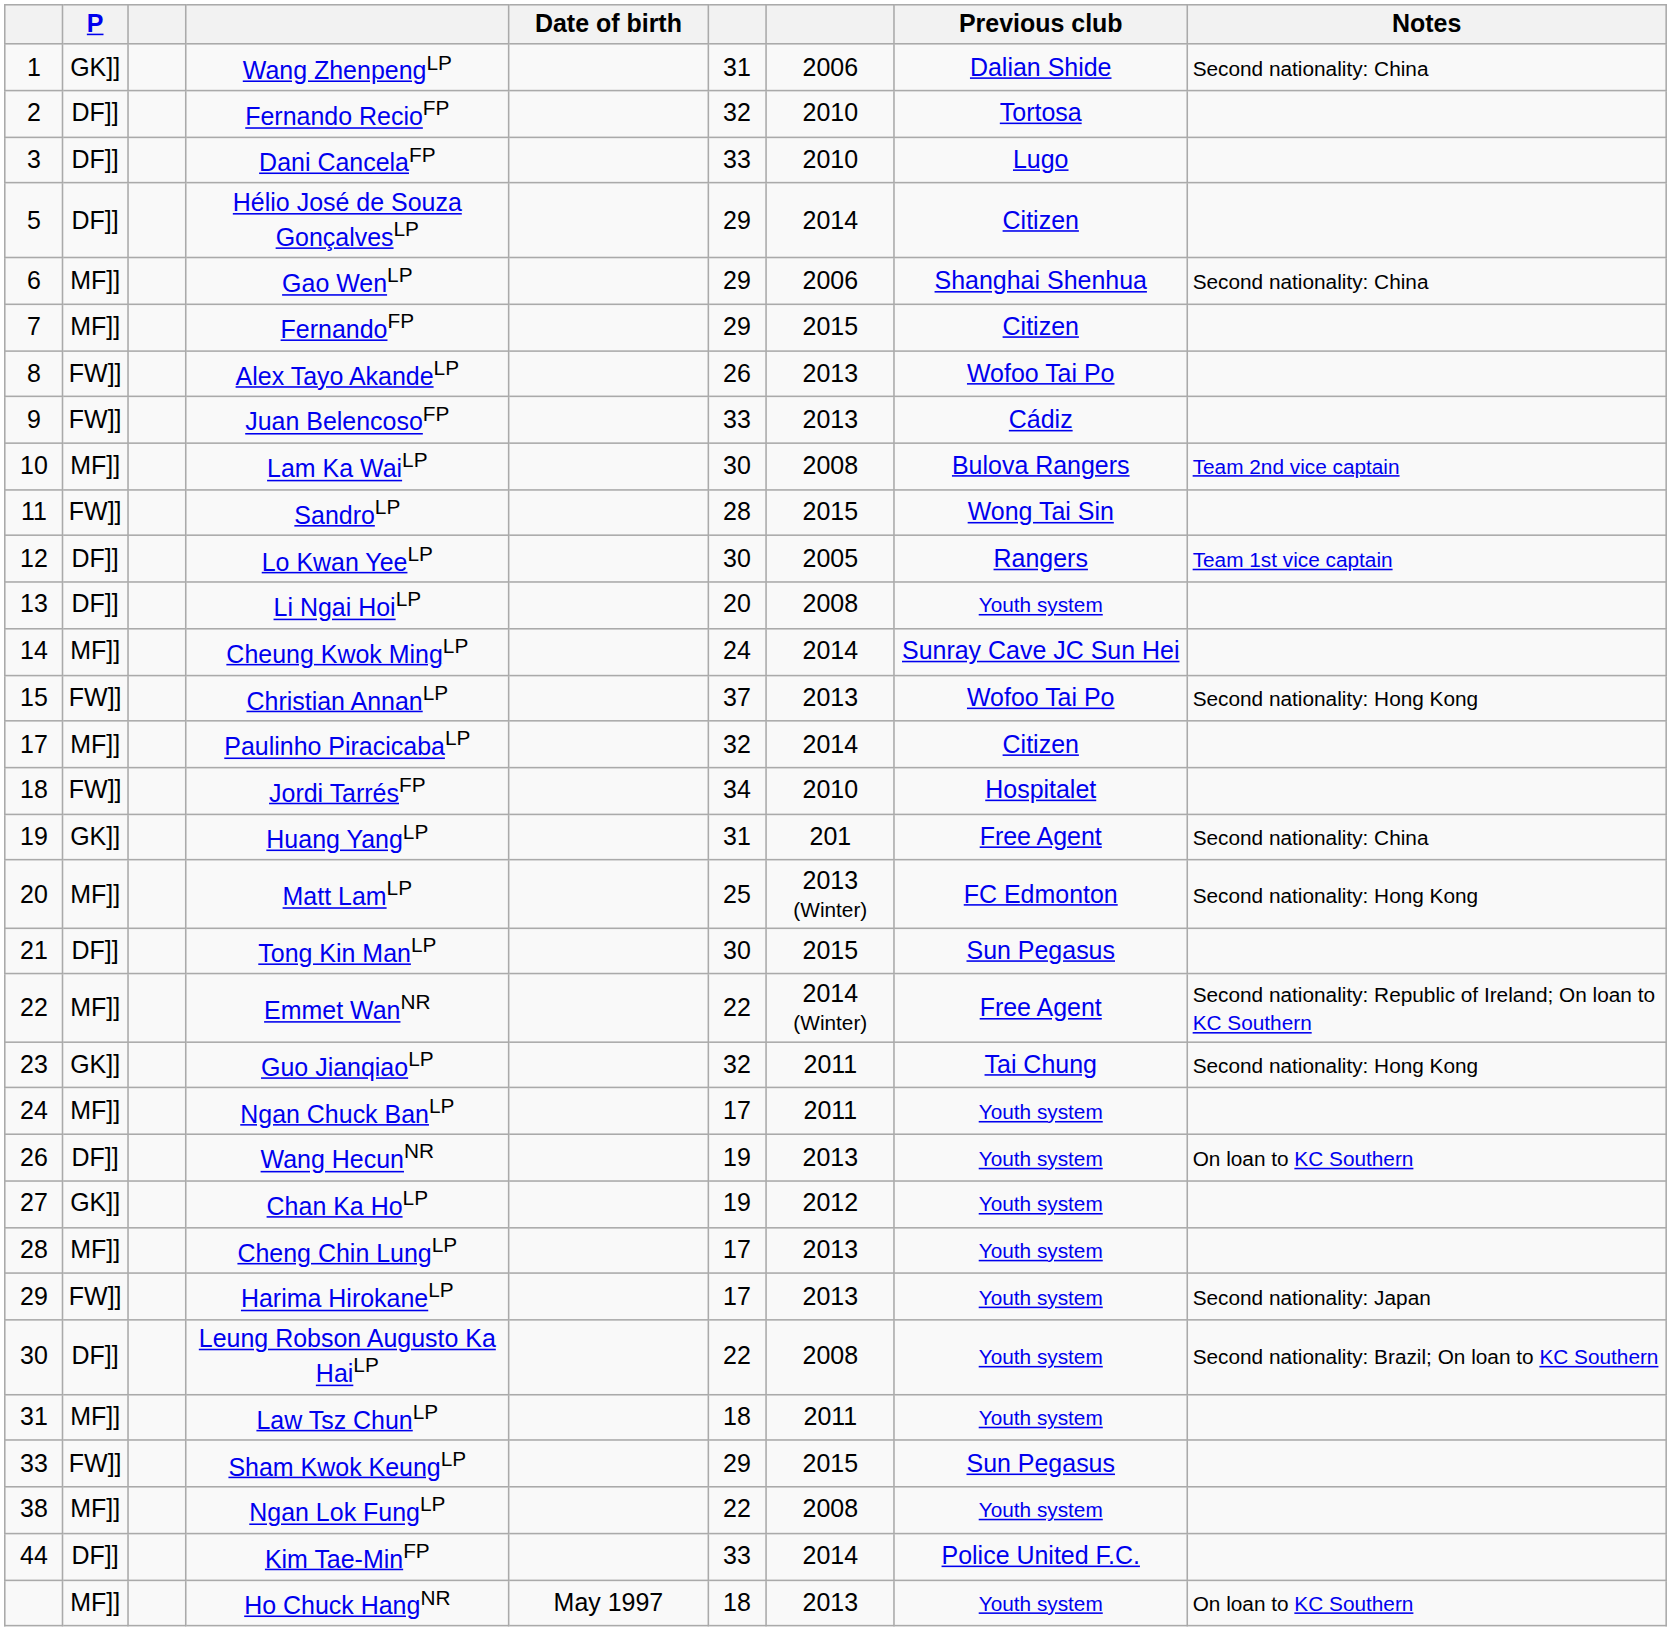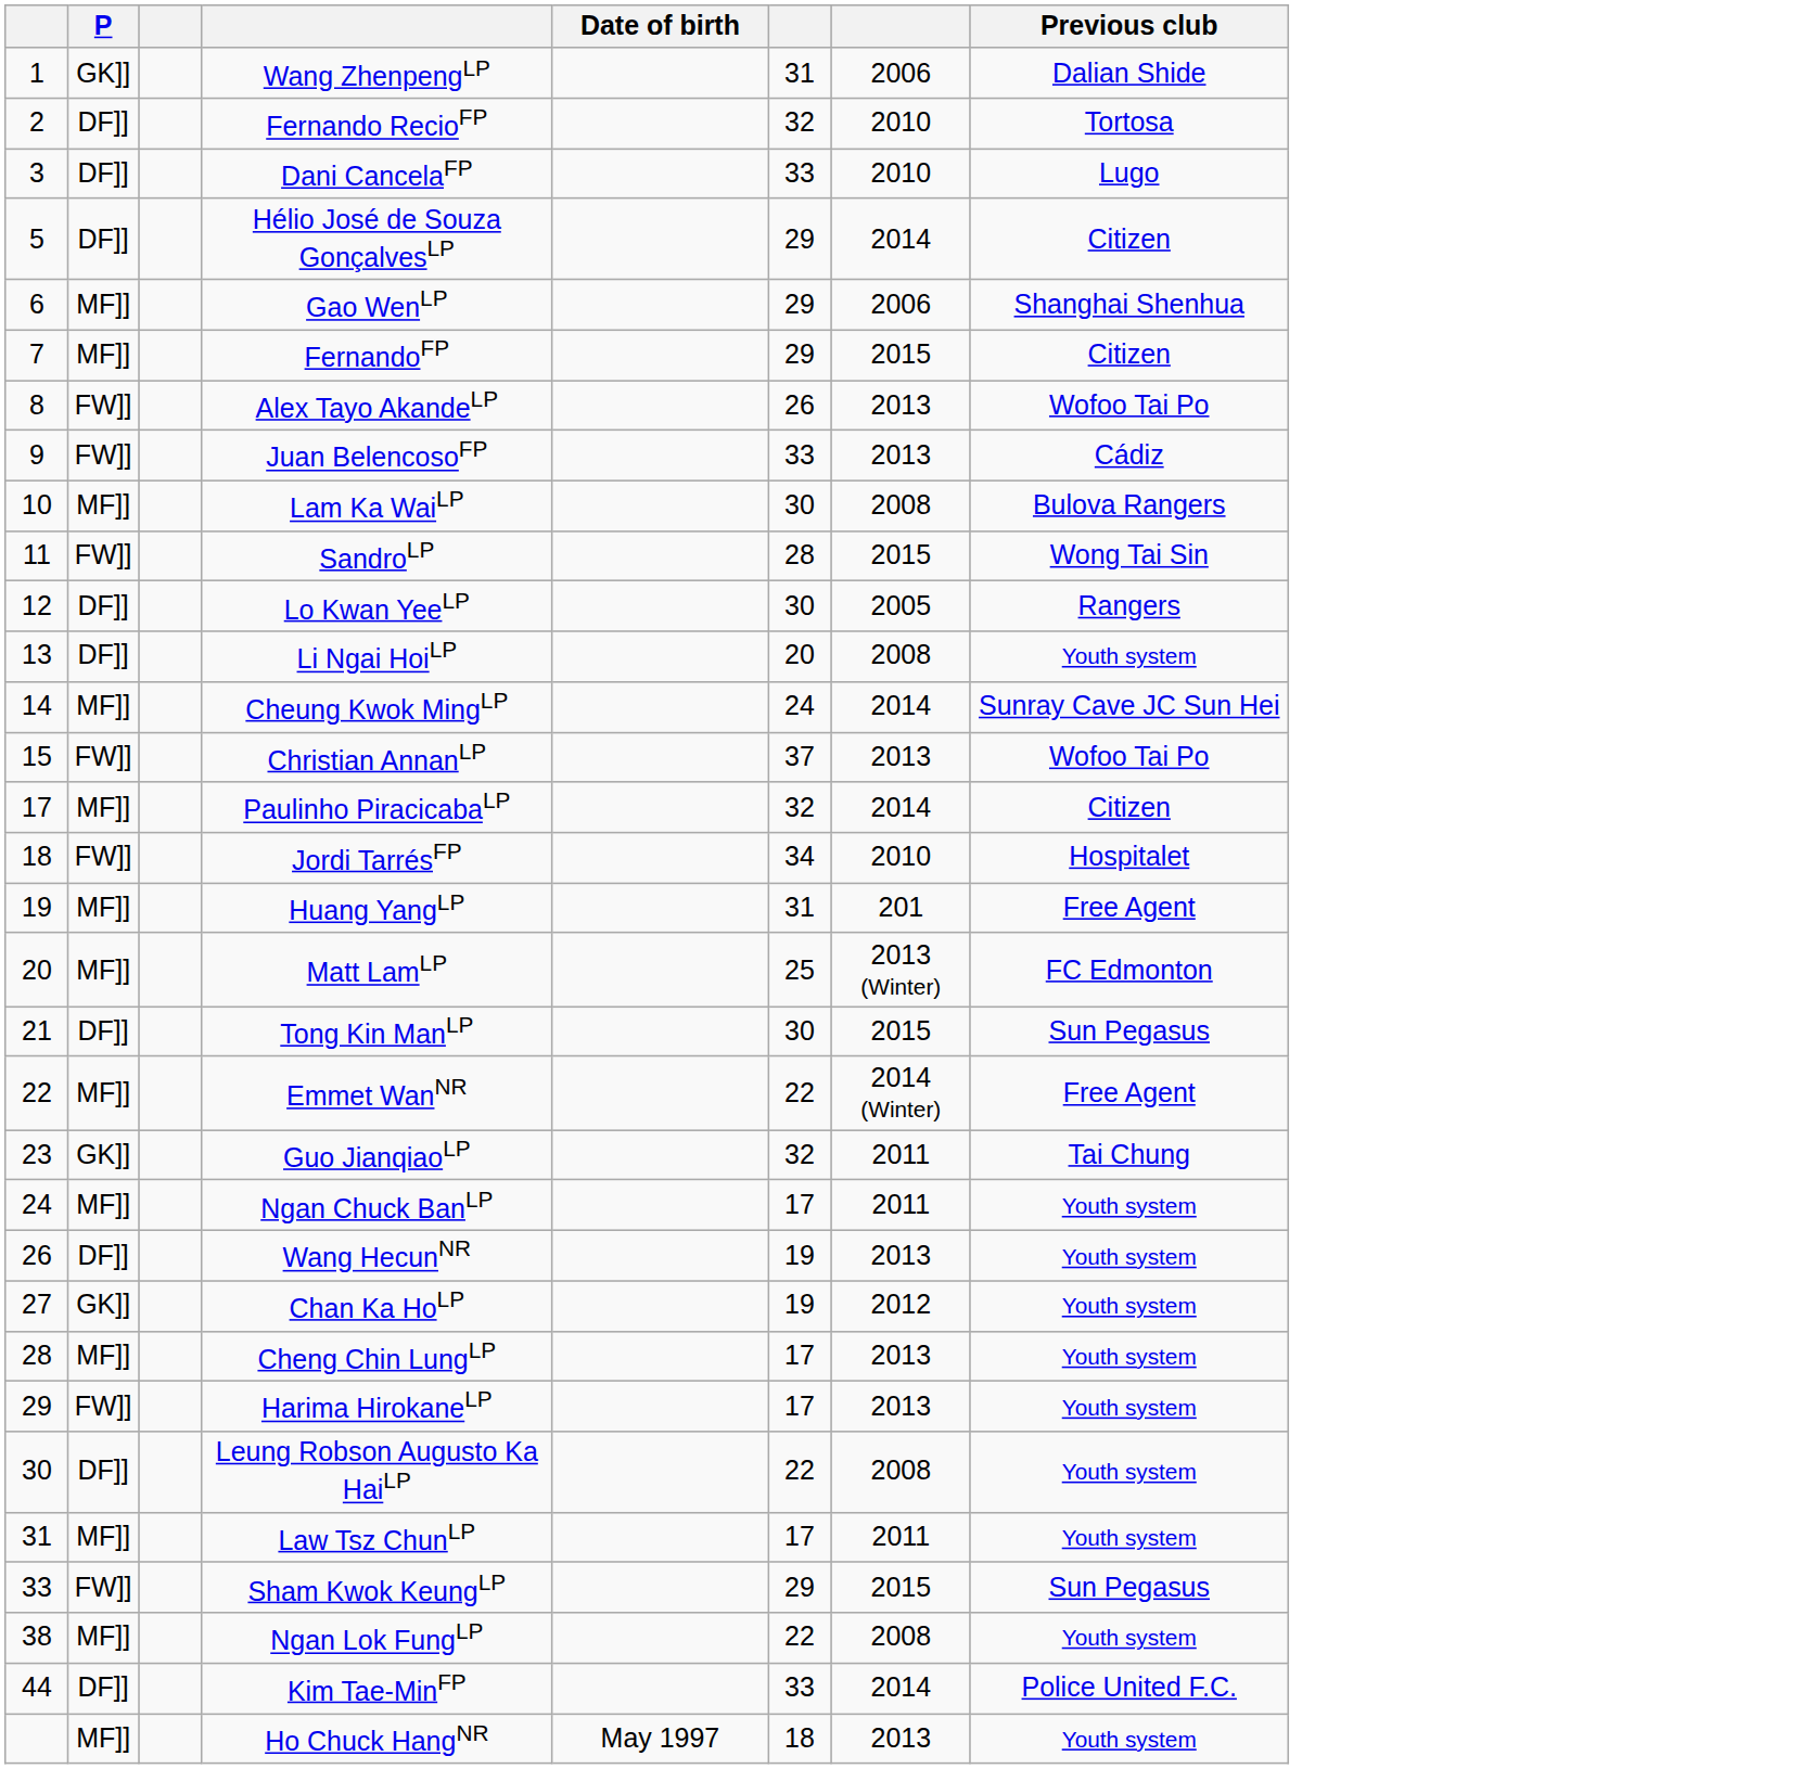 <table class="wikitable sortable" style="text-align: center;">
 <tr>
 <th width=30></th>
 <th width=30><a href='#'>P</a></th>
 <th width=30></th>
 <th width=200></th>
 <th width=120>Date of birth</th>
 <th width=30></th>
 <th width=75></th>
 <th width=180>Previous club</th>
-<th width=300>Notes</th>
 </tr>
 <tr>
 <td>1</td>
 <td [[>GK]]</td>
 <td></td>
 <td><a href='#'>Wang Zhenpeng</a><sup>LP</sup></td>
 <td></td>
 <td>31</td>
 <td>2006</td>
 <td> <a href='#'>Dalian Shide</a></td>
-<td align=left><small>Second nationality: China</small></td>
 </tr>
 <tr>
 <td>2</td>
 <td [[>DF]]</td>
 <td></td>
 <td><a href='#'>Fernando Recio</a><sup>FP</sup></td>
 <td></td>
 <td>32</td>
 <td>2010</td>
 <td> <a href='#'>Tortosa</a></td>
-<td></td>
 </tr>
 <tr>
 <td>3</td>
 <td [[>DF]]</td>
 <td></td>
 <td><a href='#'>Dani Cancela</a><sup>FP</sup></td>
 <td></td>
 <td>33</td>
 <td>2010</td>
 <td> <a href='#'>Lugo</a></td>
-<td></td>
 </tr>
 <tr>
 <td>5</td>
 <td [[>DF]]</td>
 <td></td>
 <td><a href='#'>Hélio José de Souza Gonçalves</a><sup>LP</sup></td>
 <td></td>
 <td>29</td>
 <td>2014</td>
 <td> <a href='#'>Citizen</a></td>
-<td></td>
 </tr>
 <tr>
 <td>6</td>
 <td [[>MF]]</td>
 <td></td>
 <td><a href='#'>Gao Wen</a><sup>LP</sup></td>
 <td></td>
 <td>29</td>
 <td>2006</td>
 <td> <a href='#'>Shanghai Shenhua</a></td>
-<td align=left><small>Second nationality: China</small></td>
 </tr>
 <tr>
 <td>7</td>
 <td [[>MF]]</td>
 <td></td>
 <td><a href='#'>Fernando</a><sup>FP</sup></td>
 <td></td>
 <td>29</td>
 <td>2015</td>
 <td> <a href='#'>Citizen</a></td>
-<td></td>
 </tr>
 <tr>
 <td>8</td>
 <td [[>FW]]</td>
 <td></td>
 <td><a href='#'>Alex Tayo Akande</a><sup>LP</sup></td>
 <td></td>
 <td>26</td>
 <td>2013</td>
 <td> <a href='#'>Wofoo Tai Po</a></td>
-<td></td>
 </tr>
 <tr>
 <td>9</td>
 <td [[>FW]]</td>
 <td></td>
 <td><a href='#'>Juan Belencoso</a><sup>FP</sup></td>
 <td></td>
 <td>33</td>
 <td>2013</td>
 <td> <a href='#'>Cádiz</a></td>
-<td></td>
 </tr>
 <tr>
 <td>10</td>
 <td [[>MF]]</td>
 <td></td>
 <td><a href='#'>Lam Ka Wai</a><sup>LP</sup></td>
 <td></td>
 <td>30</td>
 <td>2008</td>
 <td> <a href='#'>Bulova Rangers</a></td>
-<td align=left><small><a href='#'>Team 2nd vice captain</a></small></td>
 </tr>
 <tr>
 <td>11</td>
 <td [[>FW]]</td>
 <td></td>
 <td><a href='#'>Sandro</a><sup>LP</sup></td>
 <td></td>
 <td>28</td>
 <td>2015</td>
 <td> <a href='#'>Wong Tai Sin</a></td>
-<td></td>
 </tr>
 <tr>
 <td>12</td>
 <td [[>DF]]</td>
 <td></td>
 <td><a href='#'>Lo Kwan Yee</a><sup>LP</sup></td>
 <td></td>
 <td>30</td>
 <td>2005</td>
 <td> <a href='#'>Rangers</a></td>
-<td align=left><small><a href='#'>Team 1st vice captain</a></small></td>
 </tr>
 <tr>
 <td>13</td>
 <td [[>DF]]</td>
 <td></td>
 <td><a href='#'>Li Ngai Hoi</a><sup>LP</sup></td>
 <td></td>
 <td>20</td>
 <td>2008</td>
 <td><small><a href='#'>Youth system</a></small></td>
-<td></td>
 </tr>
 <tr>
 <td>14</td>
 <td [[>MF]]</td>
 <td></td>
 <td><a href='#'>Cheung Kwok Ming</a><sup>LP</sup></td>
 <td></td>
 <td>24</td>
 <td>2014</td>
 <td> <a href='#'>Sunray Cave JC Sun Hei</a></td>
-<td></td>
 </tr>
 <tr>
 <td>15</td>
 <td [[>FW]]</td>
 <td></td>
 <td><a href='#'>Christian Annan</a><sup>LP</sup></td>
 <td></td>
 <td>37</td>
 <td>2013</td>
 <td> <a href='#'>Wofoo Tai Po</a></td>
-<td align=left><small>Second nationality: Hong Kong</small></td>
 </tr>
 <tr>
 <td>17</td>
 <td [[>MF]]</td>
 <td></td>
 <td><a href='#'>Paulinho Piracicaba</a><sup>LP</sup></td>
 <td></td>
 <td>32</td>
 <td>2014</td>
 <td> <a href='#'>Citizen</a></td>
-<td></td>
 </tr>
 <tr>
 <td>18</td>
 <td [[>FW]]</td>
 <td></td>
 <td><a href='#'>Jordi Tarrés</a><sup>FP</sup></td>
 <td></td>
 <td>34</td>
 <td>2010</td>
 <td> <a href='#'>Hospitalet</a></td>
-<td></td>
 </tr>
 <tr>
 <td>19</td>
-<td [[>GK]]</td>
+<td [[>MF]]</td>
 <td></td>
 <td><a href='#'>Huang Yang</a><sup>LP</sup></td>
 <td></td>
 <td>31</td>
 <td>201</td>
 <td><a href='#'>Free Agent</a></td>
-<td align=left><small>Second nationality: China</small></td>
 </tr>
 <tr>
 <td>20</td>
 <td [[>MF]]</td>
 <td></td>
 <td><a href='#'>Matt Lam</a><sup>LP</sup></td>
 <td></td>
 <td>25</td>
 <td>2013 <small>(Winter)</small></td>
 <td> <a href='#'>FC Edmonton</a></td>
-<td align=left><small>Second nationality: Hong Kong</small></td>
 </tr>
 <tr>
 <td>21</td>
 <td [[>DF]]</td>
 <td></td>
 <td><a href='#'>Tong Kin Man</a><sup>LP</sup></td>
 <td></td>
 <td>30</td>
 <td>2015</td>
 <td> <a href='#'>Sun Pegasus</a></td>
-<td></td>
 </tr>
 <tr>
 <td>22</td>
 <td [[>MF]]</td>
 <td></td>
 <td><a href='#'>Emmet Wan</a><sup>NR</sup></td>
 <td></td>
 <td>22</td>
 <td>2014 <small>(Winter)</small></td>
 <td><a href='#'>Free Agent</a></td>
-<td align=left><small>Second nationality: Republic of Ireland; On loan to <a href='#'>KC Southern</a></small></td>
 </tr>
 <tr>
 <td>23</td>
 <td [[>GK]]</td>
 <td></td>
 <td><a href='#'>Guo Jianqiao</a><sup>LP</sup></td>
 <td></td>
 <td>32</td>
 <td>2011</td>
 <td> <a href='#'>Tai Chung</a></td>
-<td align=left><small>Second nationality: Hong Kong</small></td>
 </tr>
 <tr>
 <td>24</td>
 <td [[>MF]]</td>
 <td></td>
 <td><a href='#'>Ngan Chuck Ban</a><sup>LP</sup></td>
 <td></td>
 <td>17</td>
 <td>2011</td>
 <td><small><a href='#'>Youth system</a></small></td>
-<td></td>
 </tr>
 <tr>
 <td>26</td>
 <td [[>DF]]</td>
 <td></td>
 <td><a href='#'>Wang Hecun</a><sup>NR</sup></td>
 <td></td>
 <td>19</td>
 <td>2013</td>
 <td><small><a href='#'>Youth system</a></small></td>
-<td align=left><small>On loan to <a href='#'>KC Southern</a></small></td>
 </tr>
 <tr>
 <td>27</td>
 <td [[>GK]]</td>
 <td></td>
 <td><a href='#'>Chan Ka Ho</a><sup>LP</sup></td>
 <td></td>
 <td>19</td>
 <td>2012</td>
 <td><small><a href='#'>Youth system</a></small></td>
-<td></td>
 </tr>
 <tr>
 <td>28</td>
 <td [[>MF]]</td>
 <td></td>
 <td><a href='#'>Cheng Chin Lung</a><sup>LP</sup></td>
 <td></td>
 <td>17</td>
 <td>2013</td>
 <td><small><a href='#'>Youth system</a></small></td>
-<td></td>
 </tr>
 <tr>
 <td>29</td>
 <td [[>FW]]</td>
 <td></td>
 <td><a href='#'>Harima Hirokane</a><sup>LP</sup></td>
 <td></td>
 <td>17</td>
 <td>2013</td>
 <td><small><a href='#'>Youth system</a></small></td>
-<td align=left><small>Second nationality: Japan</small></td>
 </tr>
 <tr>
 <td>30</td>
 <td [[>DF]]</td>
 <td></td>
 <td><a href='#'>Leung Robson Augusto Ka Hai</a><sup>LP</sup></td>
 <td></td>
 <td>22</td>
 <td>2008</td>
 <td><small><a href='#'>Youth system</a></small></td>
-<td align=left><small>Second nationality: Brazil; On loan to <a href='#'>KC Southern</a></small></td>
 </tr>
 <tr>
 <td>31</td>
 <td [[>MF]]</td>
 <td></td>
 <td><a href='#'>Law Tsz Chun</a><sup>LP</sup></td>
 <td></td>
-<td>18</td>
+<td>17</td>
 <td>2011</td>
 <td><small><a href='#'>Youth system</a></small></td>
-<td></td>
 </tr>
 <tr>
 <td>33</td>
 <td [[>FW]]</td>
 <td></td>
 <td><a href='#'>Sham Kwok Keung</a><sup>LP</sup></td>
 <td></td>
 <td>29</td>
 <td>2015</td>
 <td> <a href='#'>Sun Pegasus</a></td>
-<td></td>
 </tr>
 <tr>
 <td>38</td>
 <td [[>MF]]</td>
 <td></td>
 <td><a href='#'>Ngan Lok Fung</a><sup>LP</sup></td>
 <td></td>
 <td>22</td>
 <td>2008</td>
 <td><small><a href='#'>Youth system</a></small></td>
-<td></td>
 </tr>
 <tr>
 <td>44</td>
 <td [[>DF]]</td>
 <td></td>
 <td><a href='#'>Kim Tae-Min</a><sup>FP</sup></td>
 <td></td>
 <td>33</td>
 <td>2014</td>
 <td> <a href='#'>Police United F.C.</a></td>
-<td></td>
 </tr>
 <tr>
 <td></td>
 <td [[>MF]]</td>
 <td></td>
 <td><a href='#'>Ho Chuck Hang</a><sup>NR</sup></td>
 <td>May 1997</td>
 <td>18</td>
 <td>2013</td>
 <td><small><a href='#'>Youth system</a></small></td>
-<td align=left><small>On loan to <a href='#'>KC Southern</a></small></td>
 </tr>
 </table>
